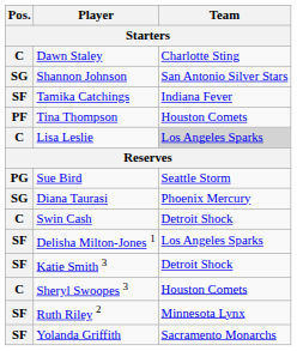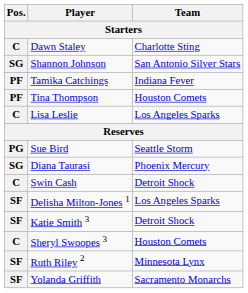 <table class="wikitable">
 <tr>
 <th>Pos.</th>
 <th>Player</th>
 <th>Team</th>
 </tr>
 <tr>
 <th colspan="5">Starters</th>
 </tr>
 <tr>
 <th>C</th>
 <td> <a href='#'>Dawn Staley</a></td>
 <td><a href='#'>Charlotte Sting</a></td>
 </tr>
 <tr>
 <th>SG</th>
 <td> <a href='#'>Shannon Johnson</a></td>
 <td><a href='#'>San Antonio Silver Stars</a></td>
 </tr>
 <tr>
-<th>SF</th>
+<th>PF</th>
 <td> <a href='#'>Tamika Catchings</a></td>
 <td><a href='#'>Indiana Fever</a></td>
 </tr>
 <tr>
 <th>PF</th>
 <td> <a href='#'>Tina Thompson</a></td>
 <td><a href='#'>Houston Comets</a></td>
 </tr>
 <tr>
 <th>C</th>
 <td> <a href='#'>Lisa Leslie</a></td>
-<td style="background: lightgrey;"><a href='#'>Los Angeles Sparks</a></td>
+<td><a href='#'>Los Angeles Sparks</a></td>
 </tr>
 <tr>
 <th colspan="5">Reserves</th>
 </tr>
 <tr>
 <th>PG</th>
 <td> <a href='#'>Sue Bird</a></td>
 <td><a href='#'>Seattle Storm</a></td>
 </tr>
 <tr>
 <th>SG</th>
 <td> <a href='#'>Diana Taurasi</a></td>
 <td><a href='#'>Phoenix Mercury</a></td>
 </tr>
 <tr>
 <th>C</th>
 <td> <a href='#'>Swin Cash</a></td>
 <td><a href='#'>Detroit Shock</a></td>
 </tr>
 <tr>
 <th>SF</th>
 <td> <a href='#'>Delisha Milton-Jones</a> <sup>1</sup></td>
 <td><a href='#'>Los Angeles Sparks</a></td>
 </tr>
 <tr>
 <th>SF</th>
 <td> <a href='#'>Katie Smith</a> <sup>3</sup></td>
 <td><a href='#'>Detroit Shock</a></td>
 </tr>
 <tr>
 <th>C</th>
 <td> <a href='#'>Sheryl Swoopes</a> <sup>3</sup></td>
 <td><a href='#'>Houston Comets</a></td>
 </tr>
 <tr>
 <th>SF</th>
 <td> <a href='#'>Ruth Riley</a> <sup>2</sup></td>
 <td><a href='#'>Minnesota Lynx</a></td>
 </tr>
 <tr>
 <th>SF</th>
 <td> <a href='#'>Yolanda Griffith</a></td>
 <td><a href='#'>Sacramento Monarchs</a></td>
 </tr>
 </table>
